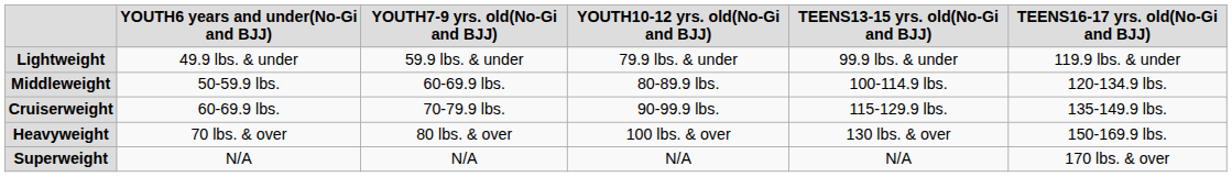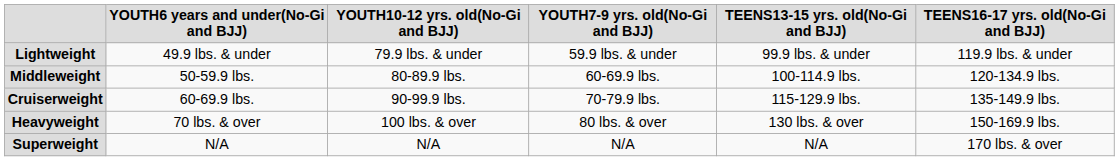 <table class="wikitable">
 <tr>
 <td bgcolor="dddddd"></td>
 <td bgcolor="dddddd" align="center"><strong>YOUTH6 years and under(No-Gi and BJJ)</strong></td>
+<td bgcolor="dddddd" align="center"><strong>YOUTH10-12 yrs. old(No-Gi and BJJ)</strong></td>
 <td bgcolor="dddddd" align="center"><strong>YOUTH7-9 yrs. old(No-Gi and BJJ)</strong></td>
-<td bgcolor="dddddd" align="center"><strong>YOUTH10-12 yrs. old(No-Gi and BJJ)</strong></td>
 <td bgcolor="dddddd" align="center"><strong>TEENS13-15 yrs. old(No-Gi and BJJ)</strong></td>
 <td bgcolor="dddddd" align="center"><strong>TEENS16-17 yrs. old(No-Gi and BJJ)</strong></td>
 </tr>
 <tr>
 <td bgcolor="dddddd" align="center"><strong>Lightweight</strong></td>
 <td align="center">49.9 lbs. & under</td>
+<td align="center">79.9 lbs. & under</td>
 <td align="center">59.9 lbs. & under</td>
-<td align="center">79.9 lbs. & under</td>
 <td align="center">99.9 lbs. & under</td>
 <td align="center">119.9 lbs. & under</td>
 </tr>
 <tr>
 <td bgcolor="dddddd" align="center"><strong>Middleweight</strong></td>
 <td align="center">50-59.9 lbs.</td>
+<td align="center">80-89.9 lbs.</td>
 <td align="center">60-69.9 lbs.</td>
-<td align="center">80-89.9 lbs.</td>
 <td align="center">100-114.9 lbs.</td>
 <td align="center">120-134.9 lbs.</td>
 </tr>
 <tr>
 <td bgcolor="dddddd" align="center"><strong>Cruiserweight</strong></td>
 <td align="center">60-69.9 lbs.</td>
+<td align="center">90-99.9 lbs.</td>
 <td align="center">70-79.9 lbs.</td>
-<td align="center">90-99.9 lbs.</td>
 <td align="center">115-129.9 lbs.</td>
 <td align="center">135-149.9 lbs.</td>
 </tr>
 <tr>
 <td bgcolor="dddddd" align="center"><strong>Heavyweight</strong></td>
 <td align="center">70 lbs. & over</td>
+<td align="center">100 lbs. & over</td>
 <td align="center">80 lbs. & over</td>
-<td align="center">100 lbs. & over</td>
 <td align="center">130 lbs. & over</td>
 <td align="center">150-169.9 lbs.</td>
 </tr>
 <tr>
 <td bgcolor="dddddd" align="center"><strong>Superweight</strong></td>
 <td align="center">N/A</td>
 <td align="center">N/A</td>
 <td align="center">N/A</td>
 <td align="center">N/A</td>
 <td align="center">170 lbs. & over</td>
 </tr>
 </table>
